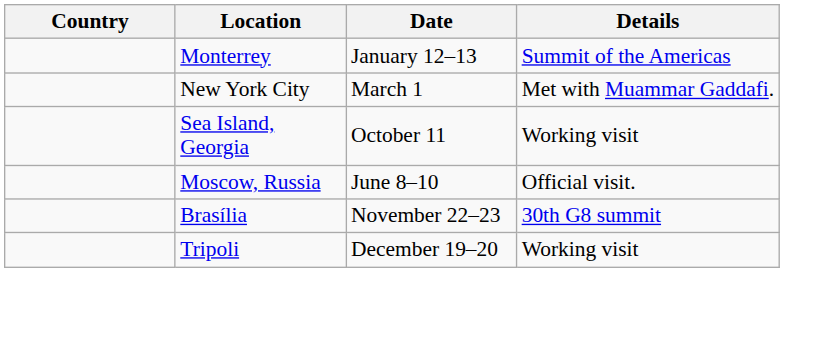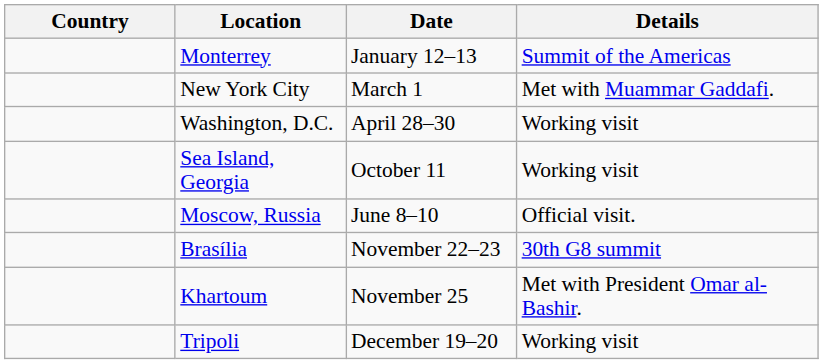 <table class="wikitable sortable">
 <tr>
 <th width="120pt">Country</th>
 <th width="120pt">Location</th>
 <th width="120pt">Date</th>
 <th>Details</th>
 </tr>
 <tr>
 <td></td>
 <td><a href='#'>Monterrey</a></td>
 <td>January 12–13</td>
 <td><a href='#'>Summit of the Americas</a></td>
 </tr>
 <tr>
 <td></td>
 <td>New York City</td>
 <td>March 1</td>
 <td>Met with <a href='#'>Muammar Gaddafi</a>.</td>
 </tr>
 <tr>
 <td></td>
+<td>Washington, D.C.</td>
+<td>April 28–30</td>
+<td>Working visit</td>
+</tr>
+<tr>
+<td></td>
 <td><a href='#'>Sea Island, Georgia</a></td>
 <td>October 11</td>
 <td>Working visit</td>
 </tr>
 <tr>
 <td></td>
 <td><a href='#'>Moscow, Russia</a></td>
 <td>June 8–10</td>
 <td>Official visit.</td>
 </tr>
 <tr>
 <td></td>
 <td><a href='#'>Brasília</a></td>
 <td>November 22–23</td>
 <td><a href='#'>30th G8 summit</a></td>
 </tr>
 <tr>
 <td></td>
+<td><a href='#'>Khartoum</a></td>
+<td>November 25</td>
+<td>Met with President <a href='#'>Omar al-Bashir</a>.</td>
+</tr>
+<tr>
+<td></td>
 <td><a href='#'>Tripoli</a></td>
 <td>December 19–20</td>
 <td>Working visit</td>
 </tr>
 </table>
